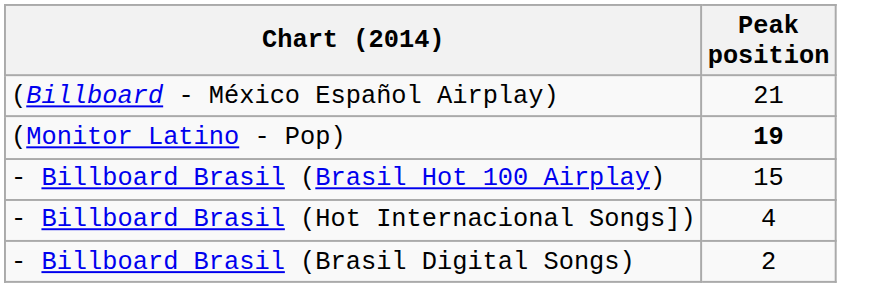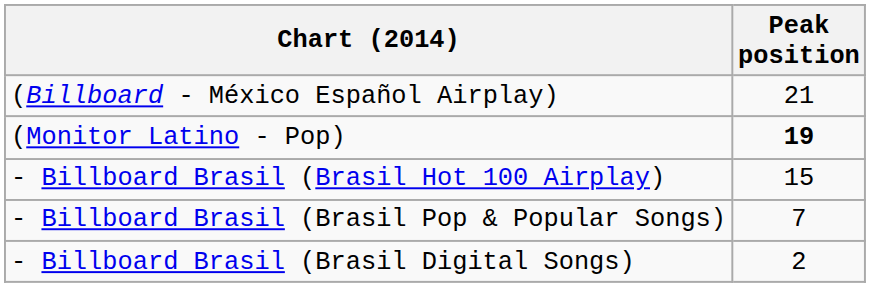 <table class="wikitable sortable plainrowheaders">
 <tr>
 <th>Chart (2014)</th>
 <th>Peak<br>position</th>
 </tr>
 <tr>
 <td> (<em><a href='#'>Billboard</a></em> - México Español Airplay)</td>
 <td align="center">21</td>
 </tr>
 <tr>
 <td> (<a href='#'>Monitor Latino</a> - Pop)</td>
 <td align="center"><strong>19</strong></td>
 </tr>
 <tr>
 <td> - <a href='#'>Billboard Brasil</a> (<a href='#'>Brasil Hot 100 Airplay</a>)</td>
 <td align="center">15</td>
 </tr>
 <tr>
-<td> - <a href='#'>Billboard Brasil</a> (Hot Internacional Songs])</td>
-<td align="center">4</td>
+<td> - <a href='#'>Billboard Brasil</a> (Brasil Pop & Popular Songs)</td>
+<td align="center">7</td>
 </tr>
 <tr>
 <td> - <a href='#'>Billboard Brasil</a> (Brasil Digital Songs)</td>
 <td align="center">2</td>
 </tr>
 </table>
